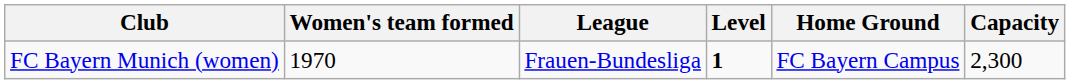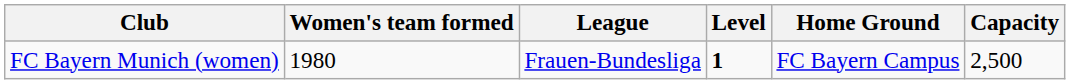 <table class="wikitable sortable">
 <tr>
 <th>Club</th>
 <th>Women's team formed</th>
 <th>League</th>
 <th>Level</th>
 <th>Home Ground</th>
 <th>Capacity</th>
 </tr>
 <tr>
 <td><a href='#'>FC Bayern Munich (women)</a></td>
-<td>1970</td>
+<td>1980</td>
 <td><a href='#'>Frauen-Bundesliga</a></td>
 <td><strong>1</strong></td>
 <td><a href='#'>FC Bayern Campus</a></td>
-<td>2,300</td>
+<td>2,500</td>
 </tr>
 </table>
